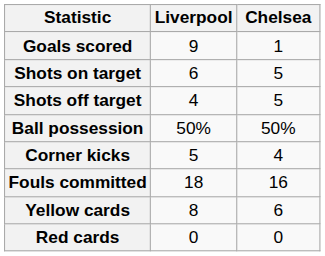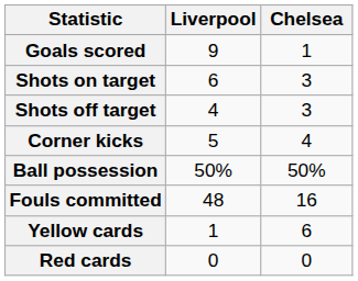 <table class="wikitable plainrowheaders" style="text-align:center">
 <tr>
 <th scope="col">Statistic</th>
 <th scope="col" style="width:70px">Liverpool</th>
 <th scope="col" style="width:70px">Chelsea</th>
 </tr>
 <tr>
 <th scope=row>Goals scored</th>
 <td>9</td>
 <td>1</td>
 </tr>
 <tr>
 <th scope=row>Shots on target</th>
 <td>6</td>
-<td>5</td>
+<td>3</td>
 </tr>
 <tr>
 <th scope=row>Shots off target</th>
 <td>4</td>
+<td>3</td>
+</tr>
+<tr>
+<th scope=row>Corner kicks</th>
 <td>5</td>
+<td>4</td>
 </tr>
 <tr>
 <th scope=row>Ball possession</th>
 <td>50%</td>
 <td>50%</td>
 </tr>
 <tr>
-<th scope=row>Corner kicks</th>
-<td>5</td>
-<td>4</td>
-</tr>
-<tr>
 <th scope=row>Fouls committed</th>
-<td>18</td>
+<td>48</td>
 <td>16</td>
 </tr>
 <tr>
 <th scope=row>Yellow cards</th>
-<td>8</td>
+<td>1</td>
 <td>6</td>
 </tr>
 <tr>
 <th scope=row>Red cards</th>
 <td>0</td>
 <td>0</td>
 </tr>
 </table>
